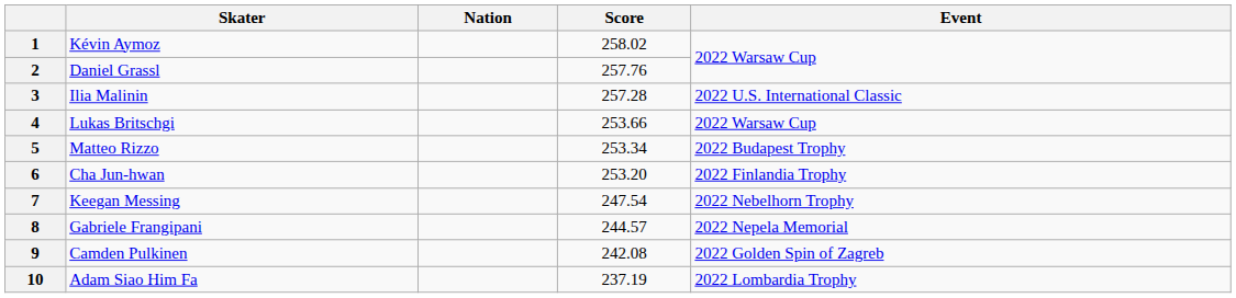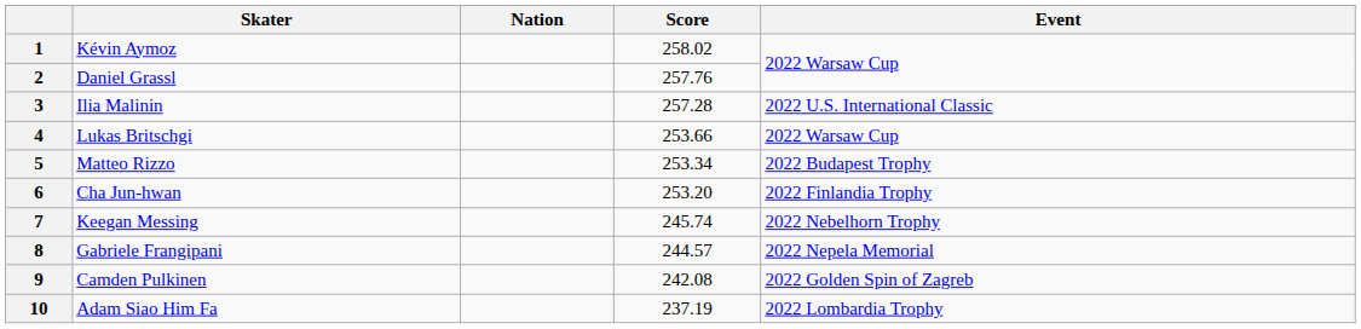 <table class="wikitable sortable" style="text-align:left; width:75%">
 <tr>
 <th scope="col"></th>
 <th scope="col">Skater</th>
 <th scope="col">Nation</th>
 <th scope="col">Score</th>
 <th scope="col">Event</th>
 </tr>
 <tr>
 <th scope="row">1</th>
 <td><a href='#'>Kévin Aymoz</a></td>
 <td></td>
 <td style="text-align:center;">258.02</td>
 <td rowspan="2"><a href='#'>2022 Warsaw Cup</a></td>
 </tr>
 <tr>
 <th scope="row">2</th>
 <td><a href='#'>Daniel Grassl</a></td>
 <td></td>
 <td style="text-align:center;">257.76</td>
 </tr>
 <tr>
 <th scope="row">3</th>
 <td><a href='#'>Ilia Malinin</a></td>
 <td></td>
 <td style="text-align:center;">257.28</td>
 <td><a href='#'>2022 U.S. International Classic</a></td>
 </tr>
 <tr>
 <th scope="row">4</th>
 <td><a href='#'>Lukas Britschgi</a></td>
 <td></td>
 <td style="text-align:center;">253.66</td>
 <td><a href='#'>2022 Warsaw Cup</a></td>
 </tr>
 <tr>
 <th scope="row">5</th>
 <td><a href='#'>Matteo Rizzo</a></td>
 <td></td>
 <td style="text-align:center;">253.34</td>
 <td><a href='#'>2022 Budapest Trophy</a></td>
 </tr>
 <tr>
 <th scope="row">6</th>
 <td><a href='#'>Cha Jun-hwan</a></td>
 <td></td>
 <td style="text-align:center;">253.20</td>
 <td><a href='#'>2022 Finlandia Trophy</a></td>
 </tr>
 <tr>
 <th scope="row">7</th>
 <td><a href='#'>Keegan Messing</a></td>
 <td></td>
-<td style="text-align:center;">247.54</td>
+<td style="text-align:center;">245.74</td>
 <td><a href='#'>2022 Nebelhorn Trophy</a></td>
 </tr>
 <tr>
 <th scope="row">8</th>
 <td><a href='#'>Gabriele Frangipani</a></td>
 <td></td>
 <td style="text-align:center;">244.57</td>
 <td><a href='#'>2022 Nepela Memorial</a></td>
 </tr>
 <tr>
 <th scope="row">9</th>
 <td><a href='#'>Camden Pulkinen</a></td>
 <td></td>
 <td style="text-align:center;">242.08</td>
 <td><a href='#'>2022 Golden Spin of Zagreb</a></td>
 </tr>
 <tr>
 <th scope="row">10</th>
 <td><a href='#'>Adam Siao Him Fa</a></td>
 <td></td>
 <td style="text-align:center;">237.19</td>
 <td><a href='#'>2022 Lombardia Trophy</a></td>
 </tr>
 </table>
